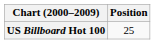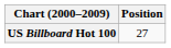 <table class="wikitable plainrowheaders" style="text-align:center">
 <tr>
 <th>Chart (2000–2009)</th>
 <th>Position</th>
 </tr>
 <tr>
 <th scope="row">US <em>Billboard</em> Hot 100</th>
-<td>25</td>
+<td>27</td>
 </tr>
 </table>
